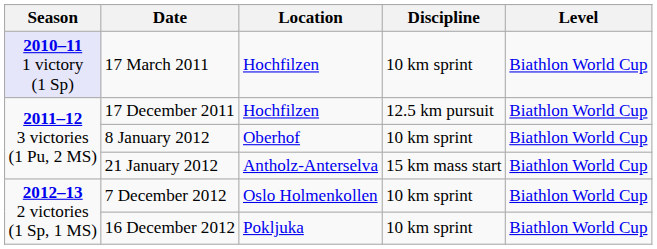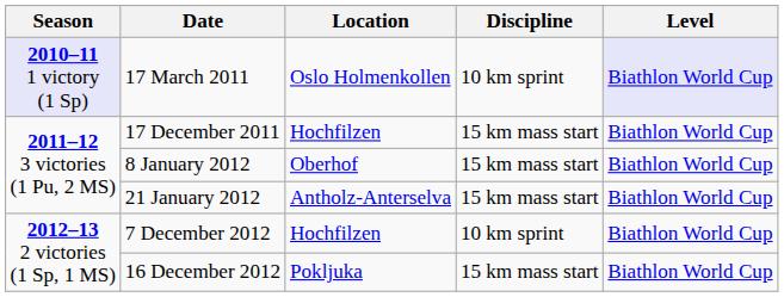 <table class="wikitable">
 <tr>
 <th>Season</th>
 <th>Date</th>
 <th>Location</th>
 <th>Discipline</th>
 <th>Level</th>
 </tr>
 <tr>
 <td rowspan="1" style="background: lavender; text-align:center;"><strong><a href='#'>2010–11</a></strong> <br> 1 victory <br> (1 Sp)</td>
 <td>17 March 2011</td>
-<td> <a href='#'>Hochfilzen</a></td>
+<td> <a href='#'>Oslo Holmenkollen</a></td>
 <td>10 km sprint</td>
-<td><a href='#'>Biathlon World Cup</a></td>
+<td style="background: lavender;"><a href='#'>Biathlon World Cup</a></td>
 </tr>
 <tr>
 <td rowspan="3" style="text-align:center;"><strong><a href='#'>2011–12</a></strong> <br> 3 victories <br> (1 Pu, 2 MS)</td>
 <td>17 December 2011</td>
 <td> <a href='#'>Hochfilzen</a></td>
-<td>12.5 km pursuit</td>
+<td>15 km mass start</td>
 <td><a href='#'>Biathlon World Cup</a></td>
 </tr>
 <tr>
 <td>8 January 2012</td>
 <td> <a href='#'>Oberhof</a></td>
-<td>10 km sprint</td>
+<td>15 km mass start</td>
 <td><a href='#'>Biathlon World Cup</a></td>
 </tr>
 <tr>
 <td>21 January 2012</td>
 <td> <a href='#'>Antholz-Anterselva</a></td>
 <td>15 km mass start</td>
 <td><a href='#'>Biathlon World Cup</a></td>
 </tr>
 <tr>
 <td rowspan="2" style="text-align:center;"><strong><a href='#'>2012–13</a></strong> <br> 2 victories <br> (1 Sp, 1 MS)</td>
 <td>7 December 2012</td>
-<td> <a href='#'>Oslo Holmenkollen</a></td>
+<td> <a href='#'>Hochfilzen</a></td>
 <td>10 km sprint</td>
 <td><a href='#'>Biathlon World Cup</a></td>
 </tr>
 <tr>
 <td>16 December 2012</td>
 <td> <a href='#'>Pokljuka</a></td>
-<td>10 km sprint</td>
+<td>15 km mass start</td>
 <td><a href='#'>Biathlon World Cup</a></td>
 </tr>
 </table>
